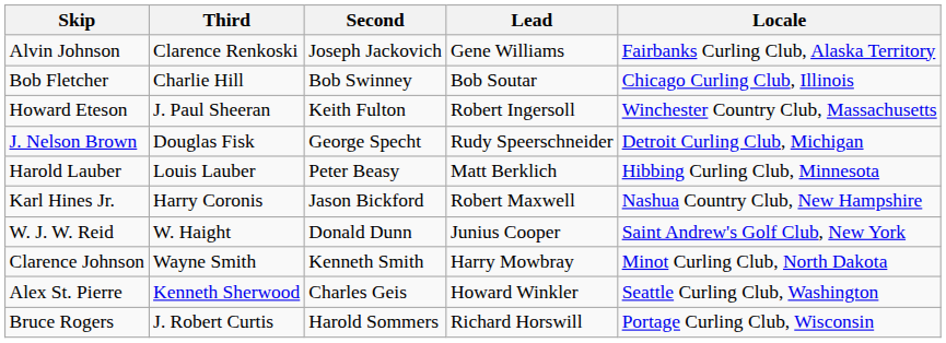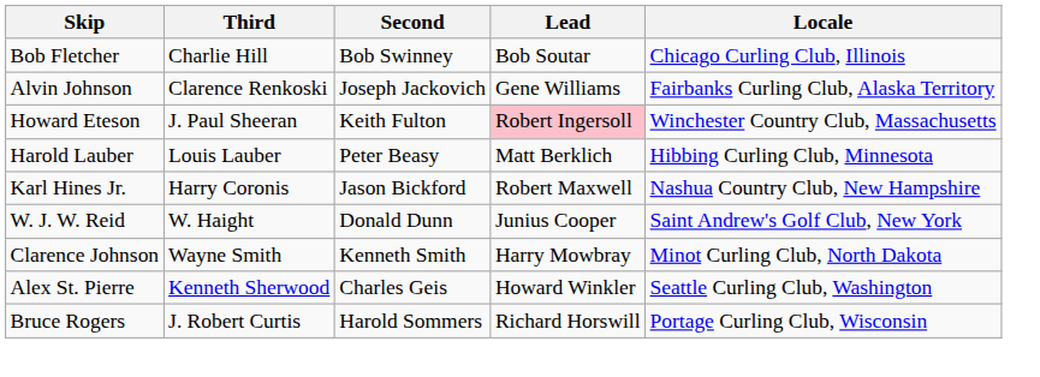 <table class="wikitable">
 <tr>
 <th>Skip</th>
 <th>Third</th>
 <th>Second</th>
 <th>Lead</th>
 <th>Locale</th>
 </tr>
 <tr>
+<td>Bob Fletcher</td>
+<td>Charlie Hill</td>
+<td>Bob Swinney</td>
+<td>Bob Soutar</td>
+<td> <a href='#'>Chicago Curling Club</a>, <a href='#'>Illinois</a></td>
+</tr>
+<tr>
 <td>Alvin Johnson</td>
 <td>Clarence Renkoski</td>
 <td>Joseph Jackovich</td>
 <td>Gene Williams</td>
 <td> <a href='#'>Fairbanks</a> Curling Club, <a href='#'>Alaska Territory</a></td>
 </tr>
 <tr>
-<td>Bob Fletcher</td>
-<td>Charlie Hill</td>
-<td>Bob Swinney</td>
-<td>Bob Soutar</td>
-<td> <a href='#'>Chicago Curling Club</a>, <a href='#'>Illinois</a></td>
-</tr>
-<tr>
 <td>Howard Eteson</td>
 <td>J. Paul Sheeran</td>
 <td>Keith Fulton</td>
-<td>Robert Ingersoll</td>
+<td style="background: pink;">Robert Ingersoll</td>
 <td> <a href='#'>Winchester</a> Country Club, <a href='#'>Massachusetts</a></td>
-</tr>
-<tr>
-<td><a href='#'>J. Nelson Brown</a></td>
-<td>Douglas Fisk</td>
-<td>George Specht</td>
-<td>Rudy Speerschneider</td>
-<td> <a href='#'>Detroit Curling Club</a>, <a href='#'>Michigan</a></td>
 </tr>
 <tr>
 <td>Harold Lauber</td>
 <td>Louis Lauber</td>
 <td>Peter Beasy</td>
 <td>Matt Berklich</td>
 <td> <a href='#'>Hibbing</a> Curling Club, <a href='#'>Minnesota</a></td>
 </tr>
 <tr>
 <td>Karl Hines Jr.</td>
 <td>Harry Coronis</td>
 <td>Jason Bickford</td>
 <td>Robert Maxwell</td>
 <td> <a href='#'>Nashua</a> Country Club, <a href='#'>New Hampshire</a></td>
 </tr>
 <tr>
 <td>W. J. W. Reid</td>
 <td>W. Haight</td>
 <td>Donald Dunn</td>
 <td>Junius Cooper</td>
 <td> <a href='#'>Saint Andrew's Golf Club</a>, <a href='#'>New York</a></td>
 </tr>
 <tr>
 <td>Clarence Johnson</td>
 <td>Wayne Smith</td>
 <td>Kenneth Smith</td>
 <td>Harry Mowbray</td>
 <td> <a href='#'>Minot</a> Curling Club, <a href='#'>North Dakota</a></td>
 </tr>
 <tr>
 <td>Alex St. Pierre</td>
 <td><a href='#'>Kenneth Sherwood</a></td>
 <td>Charles Geis</td>
 <td>Howard Winkler</td>
 <td> <a href='#'>Seattle</a> Curling Club, <a href='#'>Washington</a></td>
 </tr>
 <tr>
 <td>Bruce Rogers</td>
 <td>J. Robert Curtis</td>
 <td>Harold Sommers</td>
 <td>Richard Horswill</td>
 <td> <a href='#'>Portage</a> Curling Club, <a href='#'>Wisconsin</a></td>
 </tr>
 </table>
